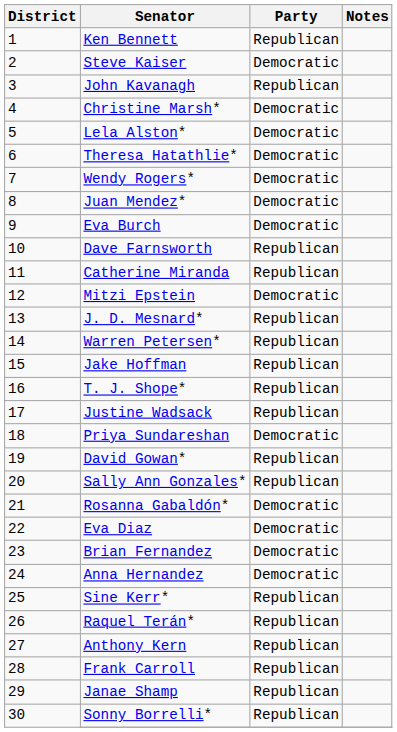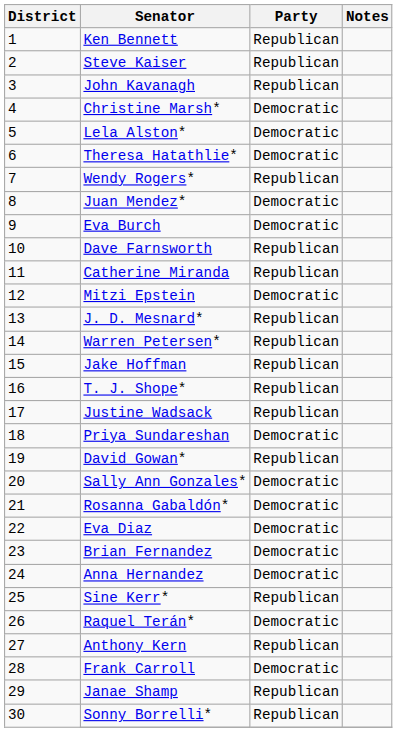 <table class=wikitable>
 <tr>
 <th>District</th>
 <th>Senator</th>
 <th>Party</th>
 <th>Notes</th>
 </tr>
 <tr>
 <td>1</td>
 <td><a href='#'>Ken Bennett</a></td>
 <td>Republican</td>
 <td></td>
 </tr>
 <tr>
 <td>2</td>
 <td><a href='#'>Steve Kaiser</a></td>
-<td>Democratic</td>
+<td>Republican</td>
 <td></td>
 </tr>
 <tr>
 <td>3</td>
 <td><a href='#'>John Kavanagh</a></td>
 <td>Republican</td>
 <td></td>
 </tr>
 <tr>
 <td>4</td>
 <td><a href='#'>Christine Marsh</a>*</td>
 <td>Democratic</td>
 <td></td>
 </tr>
 <tr>
 <td>5</td>
 <td><a href='#'>Lela Alston</a>*</td>
 <td>Democratic</td>
 <td></td>
 </tr>
 <tr>
 <td>6</td>
 <td><a href='#'>Theresa Hatathlie</a>*</td>
 <td>Democratic</td>
 <td></td>
 </tr>
 <tr>
 <td>7</td>
 <td><a href='#'>Wendy Rogers</a>*</td>
-<td>Democratic</td>
+<td>Republican</td>
 <td></td>
 </tr>
 <tr>
 <td>8</td>
 <td><a href='#'>Juan Mendez</a>*</td>
 <td>Democratic</td>
 <td></td>
 </tr>
 <tr>
 <td>9</td>
 <td><a href='#'>Eva Burch</a></td>
 <td>Democratic</td>
 <td></td>
 </tr>
 <tr>
 <td>10</td>
 <td><a href='#'>Dave Farnsworth</a></td>
 <td>Republican</td>
 <td></td>
 </tr>
 <tr>
 <td>11</td>
 <td><a href='#'>Catherine Miranda</a></td>
 <td>Republican</td>
 <td></td>
 </tr>
 <tr>
 <td>12</td>
 <td><a href='#'>Mitzi Epstein</a></td>
 <td>Democratic</td>
 <td></td>
 </tr>
 <tr>
 <td>13</td>
 <td><a href='#'>J. D. Mesnard</a>*</td>
 <td>Republican</td>
 <td></td>
 </tr>
 <tr>
 <td>14</td>
 <td><a href='#'>Warren Petersen</a>*</td>
 <td>Republican</td>
 <td></td>
 </tr>
 <tr>
 <td>15</td>
 <td><a href='#'>Jake Hoffman</a></td>
 <td>Republican</td>
 <td></td>
 </tr>
 <tr>
 <td>16</td>
 <td><a href='#'>T. J. Shope</a>*</td>
 <td>Republican</td>
 <td></td>
 </tr>
 <tr>
 <td>17</td>
 <td><a href='#'>Justine Wadsack</a></td>
 <td>Republican</td>
 <td></td>
 </tr>
 <tr>
 <td>18</td>
 <td><a href='#'>Priya Sundareshan</a></td>
 <td>Democratic</td>
 <td></td>
 </tr>
 <tr>
 <td>19</td>
 <td><a href='#'>David Gowan</a>*</td>
 <td>Republican</td>
 <td></td>
 </tr>
 <tr>
 <td>20</td>
 <td><a href='#'>Sally Ann Gonzales</a>*</td>
-<td>Republican</td>
+<td>Democratic</td>
 <td></td>
 </tr>
 <tr>
 <td>21</td>
 <td><a href='#'>Rosanna Gabaldón</a>*</td>
 <td>Democratic</td>
 <td></td>
 </tr>
 <tr>
 <td>22</td>
 <td><a href='#'>Eva Diaz</a></td>
 <td>Democratic</td>
 <td></td>
 </tr>
 <tr>
 <td>23</td>
 <td><a href='#'>Brian Fernandez</a></td>
 <td>Democratic</td>
 <td></td>
 </tr>
 <tr>
 <td>24</td>
 <td><a href='#'>Anna Hernandez</a></td>
 <td>Democratic</td>
 <td></td>
 </tr>
 <tr>
 <td>25</td>
 <td><a href='#'>Sine Kerr</a>*</td>
 <td>Republican</td>
 <td></td>
 </tr>
 <tr>
 <td>26</td>
 <td><a href='#'>Raquel Terán</a>*</td>
-<td>Republican</td>
+<td>Democratic</td>
 <td></td>
 </tr>
 <tr>
 <td>27</td>
 <td><a href='#'>Anthony Kern</a></td>
 <td>Republican</td>
 <td></td>
 </tr>
 <tr>
 <td>28</td>
 <td><a href='#'>Frank Carroll</a></td>
-<td>Republican</td>
+<td>Democratic</td>
 <td></td>
 </tr>
 <tr>
 <td>29</td>
 <td><a href='#'>Janae Shamp</a></td>
 <td>Republican</td>
 <td></td>
 </tr>
 <tr>
 <td rowspan="2">30</td>
 <td><a href='#'>Sonny Borrelli</a>*</td>
 <td>Republican</td>
 <td></td>
 </tr>
 <tr>
 </tr>
 </table>
